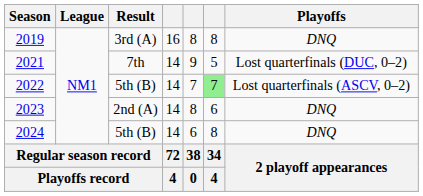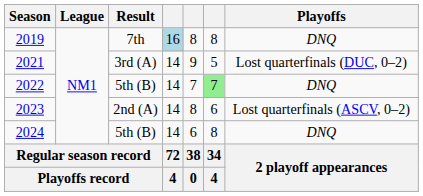 <table class="wikitable" style="text-align:center; font-size:95%;">
 <tr>
 <th>Season</th>
 <th>League</th>
 <th>Result</th>
 <th width=5%></th>
 <th width=5%></th>
 <th width=5%></th>
 <th>Playoffs</th>
 </tr>
 <tr>
 <td><a href='#'>2019</a></td>
 <td rowspan="5"><a href='#'>NM1</a></td>
-<td>3rd (A)</td>
-<td>16</td>
+<td>7th</td>
+<td style="background: lightblue;">16</td>
 <td>8</td>
 <td>8</td>
 <td><em>DNQ</em></td>
 </tr>
 <tr>
 <td><a href='#'>2021</a></td>
-<td>7th</td>
+<td>3rd (A)</td>
 <td>14</td>
 <td>9</td>
 <td>5</td>
 <td>Lost quarterfinals (<a href='#'>DUC</a>, 0–2)</td>
 </tr>
 <tr>
 <td><a href='#'>2022</a></td>
 <td>5th (B)</td>
 <td>14</td>
 <td>7</td>
 <td style="background: lightgreen;">7</td>
-<td>Lost quarterfinals (<a href='#'>ASCV</a>, 0–2)</td>
+<td><em>DNQ</em></td>
 </tr>
 <tr>
 <td><a href='#'>2023</a></td>
 <td>2nd (A)</td>
 <td>14</td>
 <td>8</td>
 <td>6</td>
-<td><em>DNQ</em></td>
+<td>Lost quarterfinals (<a href='#'>ASCV</a>, 0–2)</td>
 </tr>
 <tr>
 <td><a href='#'>2024</a></td>
 <td>5th (B)</td>
 <td>14</td>
 <td>6</td>
 <td>8</td>
 <td><em>DNQ</em></td>
 </tr>
 <tr>
 <th colspan="3">Regular season record</th>
 <th>72</th>
 <th>38</th>
 <th>34</th>
 <th rowspan="2">2 playoff appearances</th>
 </tr>
 <tr>
 <th colspan="3">Playoffs record</th>
 <th>4</th>
 <th>0</th>
 <th>4</th>
 </tr>
 </table>
